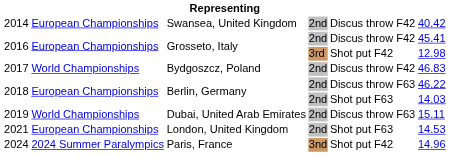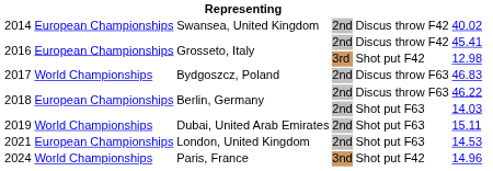 <table>
 <tr>
 <th colspan="6">Representing </th>
 </tr>
 <tr>
 <td>2014</td>
 <td><a href='#'>European Championships</a></td>
 <td>Swansea, United Kingdom</td>
 <td bgcolor="silver">2nd</td>
 <td>Discus throw F42</td>
-<td><a href='#'>40.42</a></td>
+<td><a href='#'>40.02</a></td>
 </tr>
 <tr>
 <td rowspan=2>2016</td>
 <td rowspan=2><a href='#'>European Championships</a></td>
 <td rowspan=2>Grosseto, Italy</td>
 <td bgcolor="silver">2nd</td>
 <td>Discus throw F42</td>
 <td><a href='#'>45.41</a></td>
 </tr>
 <tr>
 <td bgcolor="cc9966">3rd</td>
 <td>Shot put F42</td>
 <td><a href='#'>12.98</a></td>
 </tr>
 <tr>
 <td>2017</td>
 <td><a href='#'>World Championships</a></td>
 <td>Bydgoszcz, Poland</td>
 <td bgcolor="silver">2nd</td>
-<td>Discus throw F42</td>
+<td>Discus throw F63</td>
 <td><a href='#'>46.83</a></td>
 </tr>
 <tr>
 <td rowspan=2>2018</td>
 <td rowspan=2><a href='#'>European Championships</a></td>
 <td rowspan=2>Berlin, Germany</td>
 <td bgcolor="silver">2nd</td>
 <td>Discus throw F63</td>
 <td><a href='#'>46.22</a></td>
 </tr>
 <tr>
 <td bgcolor="silver">2nd</td>
 <td>Shot put F63</td>
 <td><a href='#'>14.03</a></td>
 </tr>
 <tr>
 <td>2019</td>
 <td><a href='#'>World Championships</a></td>
 <td>Dubai, United Arab Emirates</td>
 <td bgcolor="silver">2nd</td>
-<td>Discus throw F63</td>
+<td>Shot put F63</td>
 <td><a href='#'>15.11</a></td>
 </tr>
 <tr>
 <td>2021</td>
 <td><a href='#'>European Championships</a></td>
 <td>London, United Kingdom</td>
 <td bgcolor="silver">2nd</td>
 <td>Shot put F63</td>
 <td><a href='#'>14.53</a></td>
 </tr>
 <tr>
 <td>2024</td>
-<td><a href='#'>2024 Summer Paralympics</a></td>
+<td><a href='#'>World Championships</a></td>
 <td>Paris, France</td>
 <td bgcolor="cc9966">3nd</td>
 <td>Shot put F42</td>
 <td><a href='#'>14.96</a></td>
 </tr>
 </table>
